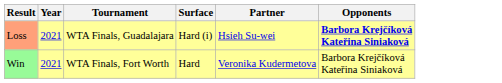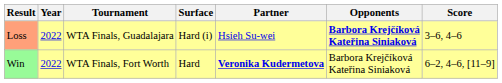 <table class="sortable wikitable">
 <tr>
 <th>Result</th>
 <th>Year</th>
 <th>Tournament</th>
 <th>Surface</th>
 <th>Partner</th>
 <th>Opponents</th>
+<th class="unsortable">Score</th>
 </tr>
 <tr bgcolor=#FFFF99>
 <td bgcolor=ffa07a>Loss</td>
-<td><a href='#'>2021</a></td>
+<td><a href='#'>2022</a></td>
 <td>WTA Finals, Guadalajara</td>
 <td>Hard (i)</td>
 <td> <a href='#'>Hsieh Su-wei</a></td>
 <td><strong> <a href='#'>Barbora Krejčíková</a> <br>  <a href='#'>Kateřina Siniaková</a></strong></td>
+<td>3–6, 4–6</td>
 </tr>
 <tr bgcolor=#FFFF99>
 <td style=background-color:#98fb98>Win</td>
-<td><a href='#'>2021</a></td>
+<td><a href='#'>2022</a></td>
 <td>WTA Finals, Fort Worth</td>
 <td>Hard</td>
-<td> <a href='#'>Veronika Kudermetova</a></td>
+<td><strong> <a href='#'>Veronika Kudermetova</a></strong></td>
 <td> Barbora Krejčíková <br>  Kateřina Siniaková</td>
+<td>6–2, 4–6, [11–9]</td>
 </tr>
 </table>
